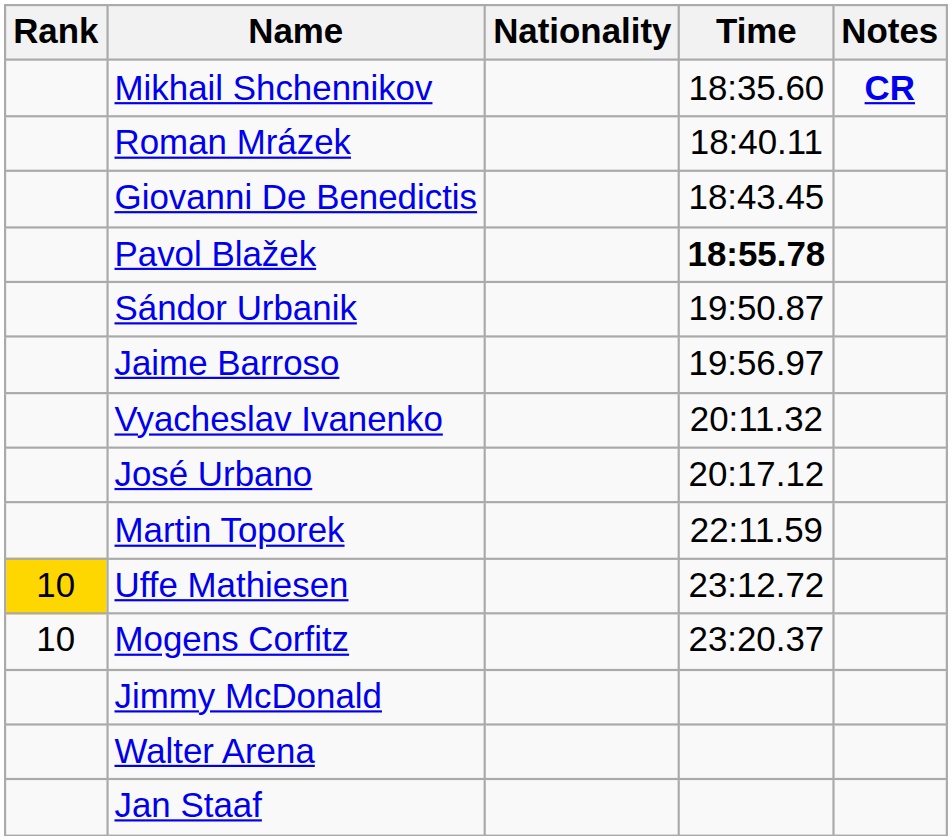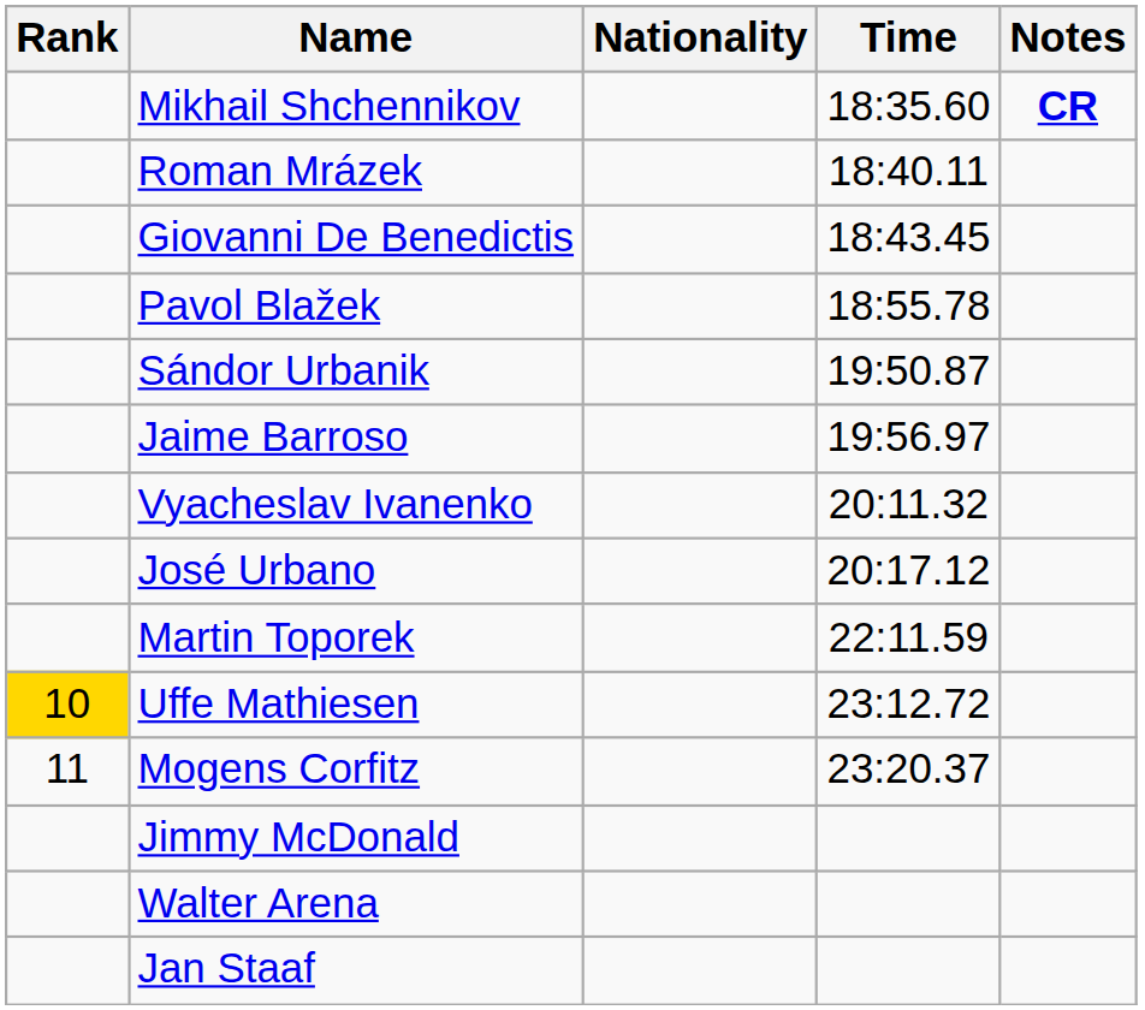 <table class="wikitable sortable" style="text-align:center">
 <tr>
 <th>Rank</th>
 <th>Name</th>
 <th>Nationality</th>
 <th>Time</th>
 <th>Notes</th>
 </tr>
 <tr>
 <td></td>
 <td align="left"><a href='#'>Mikhail Shchennikov</a></td>
 <td align=left></td>
 <td>18:35.60</td>
 <td><strong><a href='#'>CR</a></strong></td>
 </tr>
 <tr>
 <td></td>
 <td align="left"><a href='#'>Roman Mrázek</a></td>
 <td align=left></td>
 <td>18:40.11</td>
 <td></td>
 </tr>
 <tr>
 <td></td>
 <td align="left"><a href='#'>Giovanni De Benedictis</a></td>
 <td align=left></td>
 <td>18:43.45</td>
 <td></td>
 </tr>
 <tr>
 <td></td>
 <td align="left"><a href='#'>Pavol Blažek</a></td>
 <td align=left></td>
-<td><strong>18:55.78</strong></td>
+<td>18:55.78</td>
 <td></td>
 </tr>
 <tr>
 <td></td>
 <td align="left"><a href='#'>Sándor Urbanik</a></td>
 <td align=left></td>
 <td>19:50.87</td>
 <td></td>
 </tr>
 <tr>
 <td></td>
 <td align="left"><a href='#'>Jaime Barroso</a></td>
 <td align=left></td>
 <td>19:56.97</td>
 <td></td>
 </tr>
 <tr>
 <td></td>
 <td align="left"><a href='#'>Vyacheslav Ivanenko</a></td>
 <td align=left></td>
 <td>20:11.32</td>
 <td></td>
 </tr>
 <tr>
 <td></td>
 <td align="left"><a href='#'>José Urbano</a></td>
 <td align=left></td>
 <td>20:17.12</td>
 <td></td>
 </tr>
 <tr>
 <td></td>
 <td align="left"><a href='#'>Martin Toporek</a></td>
 <td align=left></td>
 <td>22:11.59</td>
 <td></td>
 </tr>
 <tr>
 <td style="background: gold;">10</td>
 <td align="left"><a href='#'>Uffe Mathiesen</a></td>
 <td align=left></td>
 <td>23:12.72</td>
 <td></td>
 </tr>
 <tr>
-<td>10</td>
+<td>11</td>
 <td align="left"><a href='#'>Mogens Corfitz</a></td>
 <td align=left></td>
 <td>23:20.37</td>
 <td></td>
 </tr>
 <tr>
 <td></td>
 <td align="left"><a href='#'>Jimmy McDonald</a></td>
 <td align=left></td>
 <td></td>
 <td></td>
 </tr>
 <tr>
 <td></td>
 <td align="left"><a href='#'>Walter Arena</a></td>
 <td align=left></td>
 <td></td>
 <td></td>
 </tr>
 <tr>
 <td></td>
 <td align="left"><a href='#'>Jan Staaf</a></td>
 <td align=left></td>
 <td></td>
 <td></td>
 </tr>
 </table>
